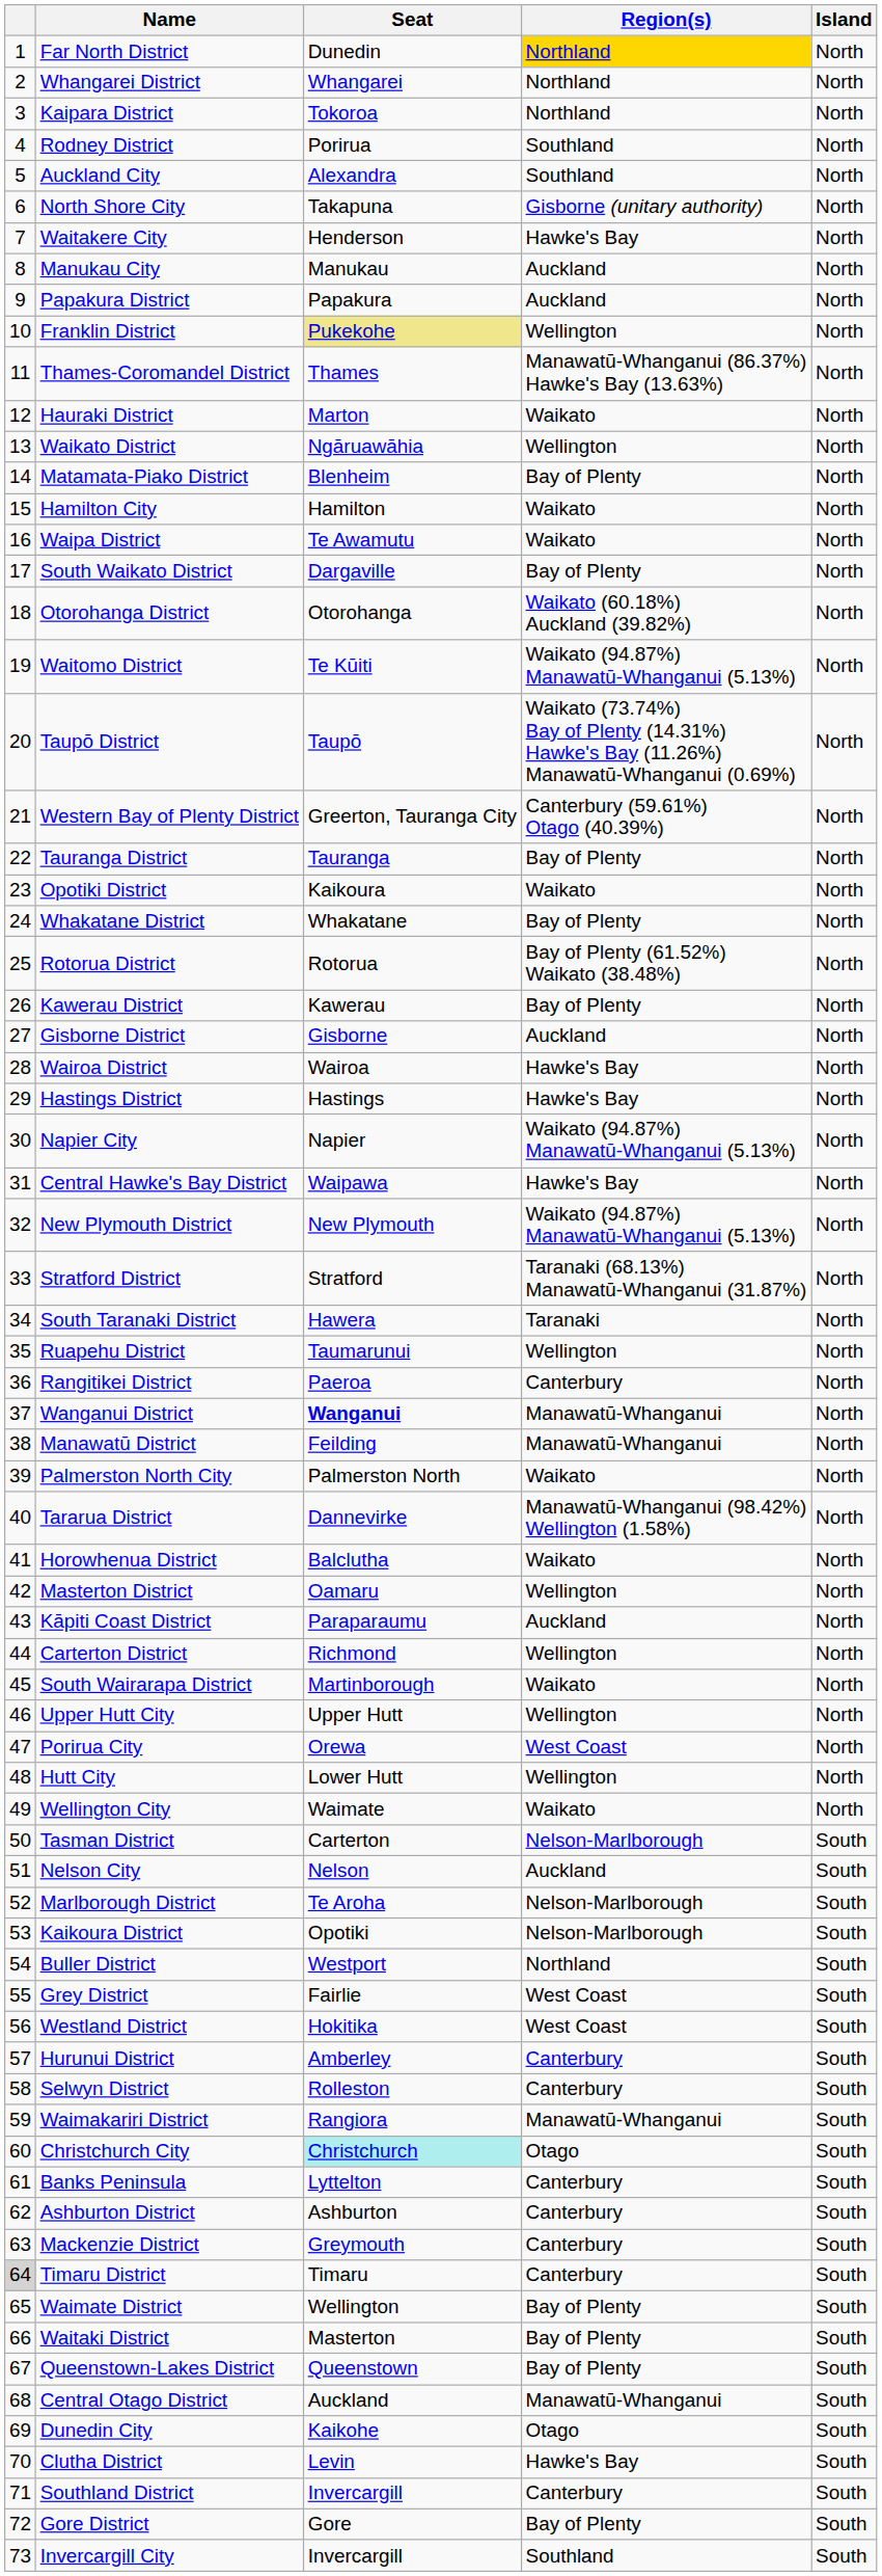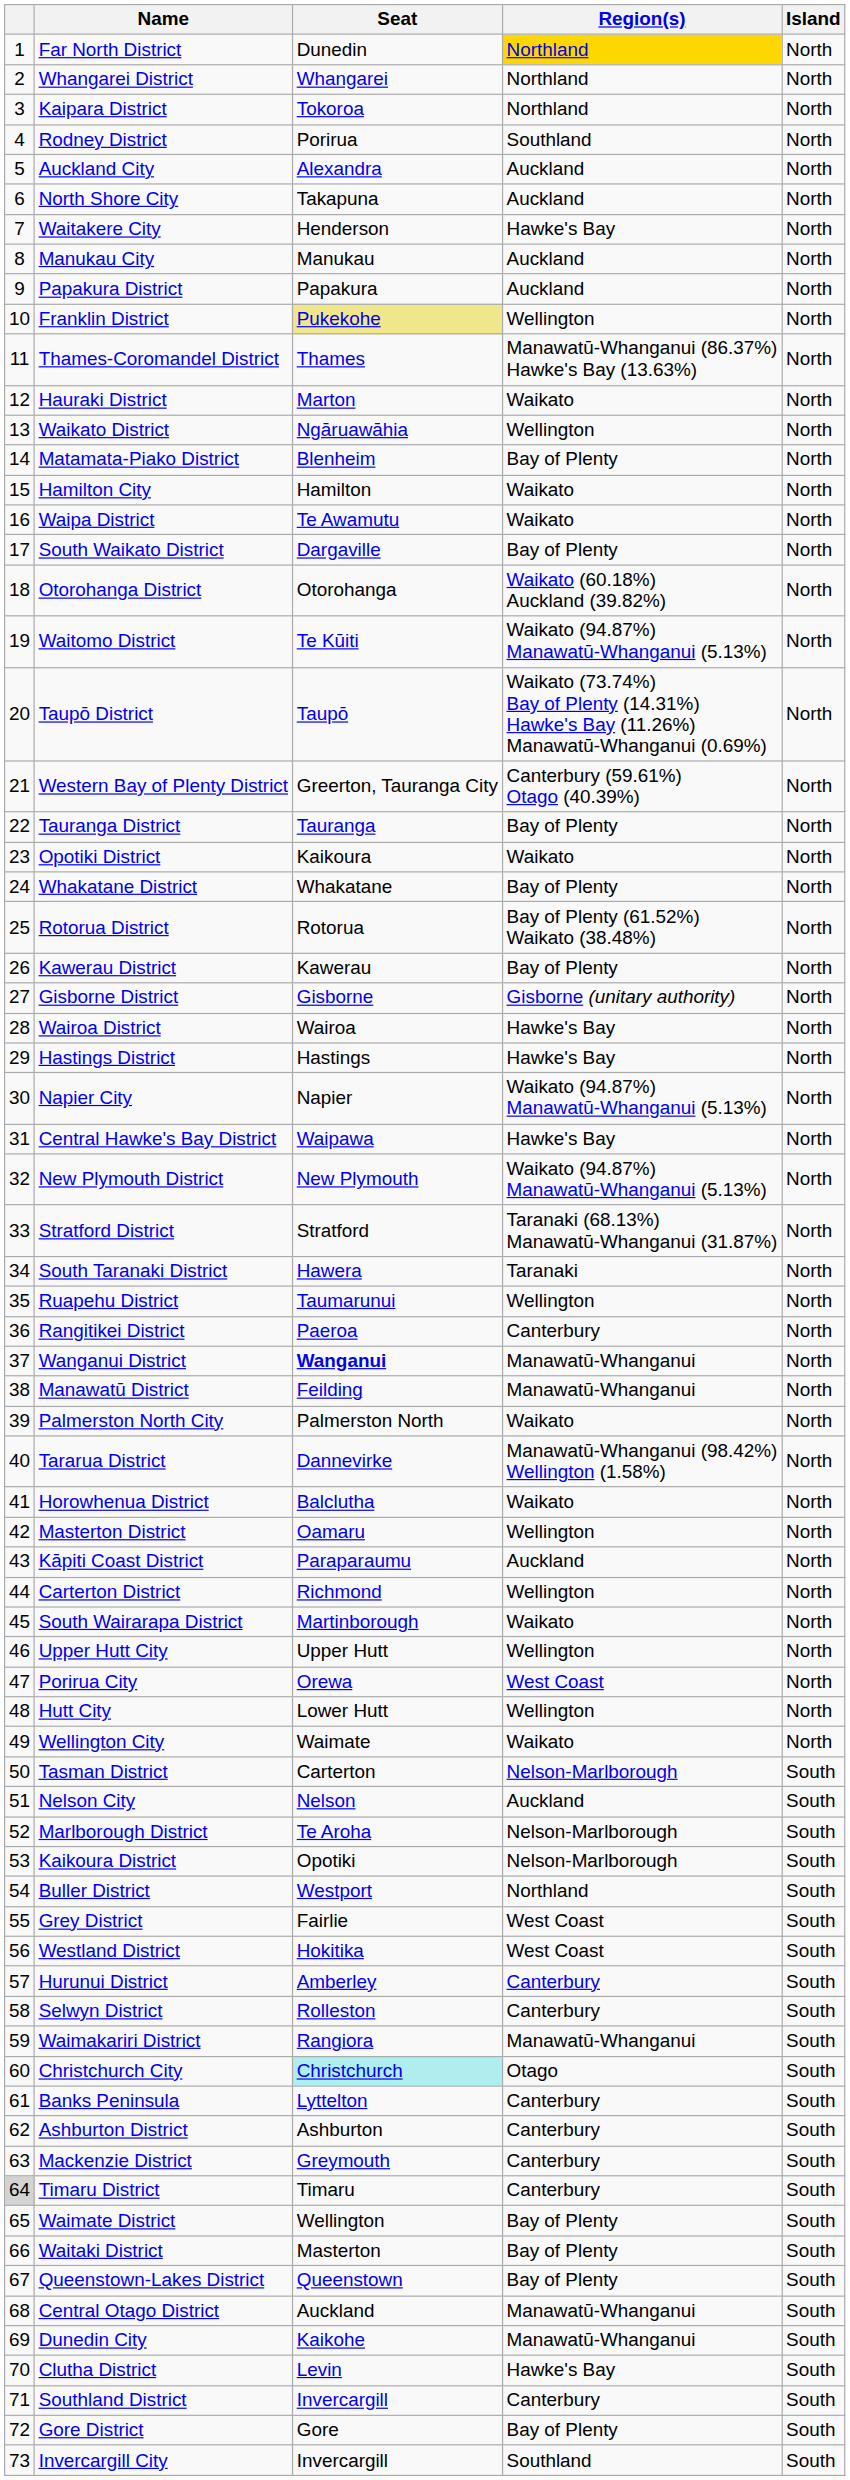 <table class="wikitable sortable">
 <tr>
 <th></th>
 <th>Name</th>
 <th>Seat</th>
 <th><a href='#'>Region(s)</a></th>
 <th>Island</th>
 </tr>
 <tr>
 <td align="center">1</td>
 <td><a href='#'>Far North District</a></td>
 <td>Dunedin</td>
 <td style="background: gold;"><a href='#'>Northland</a></td>
 <td>North</td>
 </tr>
 <tr>
 <td align="center">2</td>
 <td><a href='#'>Whangarei District</a></td>
 <td><a href='#'>Whangarei</a></td>
 <td>Northland</td>
 <td>North</td>
 </tr>
 <tr>
 <td align="center">3</td>
 <td><a href='#'>Kaipara District</a></td>
 <td><a href='#'>Tokoroa</a></td>
 <td>Northland</td>
 <td>North</td>
 </tr>
 <tr>
 <td align="center">4</td>
 <td><a href='#'>Rodney District</a></td>
 <td>Porirua</td>
 <td>Southland</td>
 <td>North</td>
 </tr>
 <tr>
 <td align="center">5</td>
 <td><a href='#'>Auckland City</a></td>
 <td><a href='#'>Alexandra</a></td>
-<td>Southland</td>
+<td>Auckland</td>
 <td>North</td>
 </tr>
 <tr>
 <td align="center">6</td>
 <td><a href='#'>North Shore City</a></td>
 <td>Takapuna</td>
-<td><a href='#'>Gisborne</a> <em>(unitary authority)</em></td>
+<td>Auckland</td>
 <td>North</td>
 </tr>
 <tr>
 <td align="center">7</td>
 <td><a href='#'>Waitakere City</a></td>
 <td>Henderson</td>
 <td>Hawke's Bay</td>
 <td>North</td>
 </tr>
 <tr>
 <td align="center">8</td>
 <td><a href='#'>Manukau City</a></td>
 <td>Manukau</td>
 <td>Auckland</td>
 <td>North</td>
 </tr>
 <tr>
 <td align="center">9</td>
 <td><a href='#'>Papakura District</a></td>
 <td>Papakura</td>
 <td>Auckland</td>
 <td>North</td>
 </tr>
 <tr>
 <td align="center">10</td>
 <td><a href='#'>Franklin District</a></td>
 <td style="background: khaki;"><a href='#'>Pukekohe</a></td>
 <td>Wellington</td>
 <td>North</td>
 </tr>
 <tr>
 <td align="center">11</td>
 <td><a href='#'>Thames-Coromandel District</a></td>
 <td><a href='#'>Thames</a></td>
 <td>Manawatū-Whanganui (86.37%)<br>Hawke's Bay (13.63%)</td>
 <td>North</td>
 </tr>
 <tr>
 <td align="center">12</td>
 <td><a href='#'>Hauraki District</a></td>
 <td><a href='#'>Marton</a></td>
 <td>Waikato</td>
 <td>North</td>
 </tr>
 <tr>
 <td align="center">13</td>
 <td><a href='#'>Waikato District</a></td>
 <td><a href='#'>Ngāruawāhia</a></td>
 <td>Wellington</td>
 <td>North</td>
 </tr>
 <tr>
 <td align="center">14</td>
 <td><a href='#'>Matamata-Piako District</a></td>
 <td><a href='#'>Blenheim</a></td>
 <td>Bay of Plenty</td>
 <td>North</td>
 </tr>
 <tr>
 <td align="center">15</td>
 <td><a href='#'>Hamilton City</a></td>
 <td>Hamilton</td>
 <td>Waikato</td>
 <td>North</td>
 </tr>
 <tr>
 <td align="center">16</td>
 <td><a href='#'>Waipa District</a></td>
 <td><a href='#'>Te Awamutu</a></td>
 <td>Waikato</td>
 <td>North</td>
 </tr>
 <tr>
 <td align="center">17</td>
 <td><a href='#'>South Waikato District</a></td>
 <td><a href='#'>Dargaville</a></td>
 <td>Bay of Plenty</td>
 <td>North</td>
 </tr>
 <tr>
 <td align="center">18</td>
 <td><a href='#'>Otorohanga District</a></td>
 <td>Otorohanga</td>
 <td><a href='#'>Waikato</a> (60.18%)<br>Auckland (39.82%)</td>
 <td>North</td>
 </tr>
 <tr>
 <td align="center">19</td>
 <td><a href='#'>Waitomo District</a></td>
 <td><a href='#'>Te Kūiti</a></td>
 <td>Waikato (94.87%)<br><a href='#'>Manawatū-Whanganui</a> (5.13%)</td>
 <td>North</td>
 </tr>
 <tr>
 <td align="center">20</td>
 <td><a href='#'>Taupō District</a></td>
 <td><a href='#'>Taupō</a></td>
 <td>Waikato (73.74%)<br><a href='#'>Bay of Plenty</a> (14.31%)<br><a href='#'>Hawke's Bay</a> (11.26%)<br>Manawatū-Whanganui (0.69%)</td>
 <td>North</td>
 </tr>
 <tr>
 <td align="center">21</td>
 <td><a href='#'>Western Bay of Plenty District</a></td>
 <td>Greerton, Tauranga City</td>
 <td>Canterbury (59.61%)<br><a href='#'>Otago</a> (40.39%)</td>
 <td>North</td>
 </tr>
 <tr>
 <td align="center">22</td>
 <td><a href='#'>Tauranga District</a></td>
 <td><a href='#'>Tauranga</a></td>
 <td>Bay of Plenty</td>
 <td>North</td>
 </tr>
 <tr>
 <td align="center">23</td>
 <td><a href='#'>Opotiki District</a></td>
 <td>Kaikoura</td>
 <td>Waikato</td>
 <td>North</td>
 </tr>
 <tr>
 <td align="center">24</td>
 <td><a href='#'>Whakatane District</a></td>
 <td>Whakatane</td>
 <td>Bay of Plenty</td>
 <td>North</td>
 </tr>
 <tr>
 <td align="center">25</td>
 <td><a href='#'>Rotorua District</a></td>
 <td>Rotorua</td>
 <td>Bay of Plenty (61.52%)<br>Waikato (38.48%)</td>
 <td>North</td>
 </tr>
 <tr>
 <td align="center">26</td>
 <td><a href='#'>Kawerau District</a></td>
 <td>Kawerau</td>
 <td>Bay of Plenty</td>
 <td>North</td>
 </tr>
 <tr>
 <td align="center">27</td>
 <td><a href='#'>Gisborne District</a></td>
 <td><a href='#'>Gisborne</a></td>
-<td>Auckland</td>
+<td><a href='#'>Gisborne</a> <em>(unitary authority)</em></td>
 <td>North</td>
 </tr>
 <tr>
 <td align="center">28</td>
 <td><a href='#'>Wairoa District</a></td>
 <td>Wairoa</td>
 <td>Hawke's Bay</td>
 <td>North</td>
 </tr>
 <tr>
 <td align="center">29</td>
 <td><a href='#'>Hastings District</a></td>
 <td>Hastings</td>
 <td>Hawke's Bay</td>
 <td>North</td>
 </tr>
 <tr>
 <td align="center">30</td>
 <td><a href='#'>Napier City</a></td>
 <td>Napier</td>
 <td>Waikato (94.87%)<br><a href='#'>Manawatū-Whanganui</a> (5.13%)</td>
 <td>North</td>
 </tr>
 <tr>
 <td align="center">31</td>
 <td><a href='#'>Central Hawke's Bay District</a></td>
 <td><a href='#'>Waipawa</a></td>
 <td>Hawke's Bay</td>
 <td>North</td>
 </tr>
 <tr>
 <td align="center">32</td>
 <td><a href='#'>New Plymouth District</a></td>
 <td><a href='#'>New Plymouth</a></td>
 <td>Waikato (94.87%)<br><a href='#'>Manawatū-Whanganui</a> (5.13%)</td>
 <td>North</td>
 </tr>
 <tr>
 <td align="center">33</td>
 <td><a href='#'>Stratford District</a></td>
 <td>Stratford</td>
 <td>Taranaki (68.13%)<br>Manawatū-Whanganui (31.87%)</td>
 <td>North</td>
 </tr>
 <tr>
 <td align="center">34</td>
 <td><a href='#'>South Taranaki District</a></td>
 <td><a href='#'>Hawera</a></td>
 <td>Taranaki</td>
 <td>North</td>
 </tr>
 <tr>
 <td align="center">35</td>
 <td><a href='#'>Ruapehu District</a></td>
 <td><a href='#'>Taumarunui</a></td>
 <td>Wellington</td>
 <td>North</td>
 </tr>
 <tr>
 <td align="center">36</td>
 <td><a href='#'>Rangitikei District</a></td>
 <td><a href='#'>Paeroa</a></td>
 <td>Canterbury</td>
 <td>North</td>
 </tr>
 <tr>
 <td align="center">37</td>
 <td><a href='#'>Wanganui District</a></td>
 <td><strong><a href='#'>Wanganui</a></strong></td>
 <td>Manawatū-Whanganui</td>
 <td>North</td>
 </tr>
 <tr>
 <td align="center">38</td>
 <td><a href='#'>Manawatū District</a></td>
 <td><a href='#'>Feilding</a></td>
 <td>Manawatū-Whanganui</td>
 <td>North</td>
 </tr>
 <tr>
 <td align="center">39</td>
 <td><a href='#'>Palmerston North City</a></td>
 <td>Palmerston North</td>
 <td>Waikato</td>
 <td>North</td>
 </tr>
 <tr>
 <td align="center">40</td>
 <td><a href='#'>Tararua District</a></td>
 <td><a href='#'>Dannevirke</a></td>
 <td>Manawatū-Whanganui (98.42%)<br><a href='#'>Wellington</a> (1.58%)</td>
 <td>North</td>
 </tr>
 <tr>
 <td align="center">41</td>
 <td><a href='#'>Horowhenua District</a></td>
 <td><a href='#'>Balclutha</a></td>
 <td>Waikato</td>
 <td>North</td>
 </tr>
 <tr>
 <td align="center">42</td>
 <td><a href='#'>Masterton District</a></td>
 <td><a href='#'>Oamaru</a></td>
 <td>Wellington</td>
 <td>North</td>
 </tr>
 <tr>
 <td align="center">43</td>
 <td><a href='#'>Kāpiti Coast District</a></td>
 <td><a href='#'>Paraparaumu</a></td>
 <td>Auckland</td>
 <td>North</td>
 </tr>
 <tr>
 <td align="center">44</td>
 <td><a href='#'>Carterton District</a></td>
 <td><a href='#'>Richmond</a></td>
 <td>Wellington</td>
 <td>North</td>
 </tr>
 <tr>
 <td align="center">45</td>
 <td><a href='#'>South Wairarapa District</a></td>
 <td><a href='#'>Martinborough</a></td>
 <td>Waikato</td>
 <td>North</td>
 </tr>
 <tr>
 <td align="center">46</td>
 <td><a href='#'>Upper Hutt City</a></td>
 <td>Upper Hutt</td>
 <td>Wellington</td>
 <td>North</td>
 </tr>
 <tr>
 <td align="center">47</td>
 <td><a href='#'>Porirua City</a></td>
 <td><a href='#'>Orewa</a></td>
 <td><a href='#'>West Coast</a></td>
 <td>North</td>
 </tr>
 <tr>
 <td align="center">48</td>
 <td><a href='#'>Hutt City</a></td>
 <td>Lower Hutt</td>
 <td>Wellington</td>
 <td>North</td>
 </tr>
 <tr>
 <td align="center">49</td>
 <td><a href='#'>Wellington City</a></td>
 <td>Waimate</td>
 <td>Waikato</td>
 <td>North</td>
 </tr>
 <tr>
 <td align="center">50</td>
 <td><a href='#'>Tasman District</a></td>
 <td>Carterton</td>
 <td><a href='#'>Nelson-Marlborough</a></td>
 <td>South</td>
 </tr>
 <tr>
 <td align="center">51</td>
 <td><a href='#'>Nelson City</a></td>
 <td><a href='#'>Nelson</a></td>
 <td>Auckland</td>
 <td>South</td>
 </tr>
 <tr>
 <td align="center">52</td>
 <td><a href='#'>Marlborough District</a></td>
 <td><a href='#'>Te Aroha</a></td>
 <td>Nelson-Marlborough</td>
 <td>South</td>
 </tr>
 <tr>
 <td align="center">53</td>
 <td><a href='#'>Kaikoura District</a></td>
 <td>Opotiki</td>
 <td>Nelson-Marlborough</td>
 <td>South</td>
 </tr>
 <tr>
 <td align="center">54</td>
 <td><a href='#'>Buller District</a></td>
 <td><a href='#'>Westport</a></td>
 <td>Northland</td>
 <td>South</td>
 </tr>
 <tr>
 <td align="center">55</td>
 <td><a href='#'>Grey District</a></td>
 <td>Fairlie</td>
 <td>West Coast</td>
 <td>South</td>
 </tr>
 <tr>
 <td align="center">56</td>
 <td><a href='#'>Westland District</a></td>
 <td><a href='#'>Hokitika</a></td>
 <td>West Coast</td>
 <td>South</td>
 </tr>
 <tr>
 <td align="center">57</td>
 <td><a href='#'>Hurunui District</a></td>
 <td><a href='#'>Amberley</a></td>
 <td><a href='#'>Canterbury</a></td>
 <td>South</td>
 </tr>
 <tr>
 <td align="center">58</td>
 <td><a href='#'>Selwyn District</a></td>
 <td><a href='#'>Rolleston</a></td>
 <td>Canterbury</td>
 <td>South</td>
 </tr>
 <tr>
 <td align="center">59</td>
 <td><a href='#'>Waimakariri District</a></td>
 <td><a href='#'>Rangiora</a></td>
 <td>Manawatū-Whanganui</td>
 <td>South</td>
 </tr>
 <tr>
 <td align="center">60</td>
 <td><a href='#'>Christchurch City</a></td>
 <td style="background: paleturquoise;"><a href='#'>Christchurch</a></td>
 <td>Otago</td>
 <td>South</td>
 </tr>
 <tr>
 <td align="center">61</td>
 <td><a href='#'>Banks Peninsula</a></td>
 <td><a href='#'>Lyttelton</a></td>
 <td>Canterbury</td>
 <td>South</td>
 </tr>
 <tr>
 <td align="center">62</td>
 <td><a href='#'>Ashburton District</a></td>
 <td>Ashburton</td>
 <td>Canterbury</td>
 <td>South</td>
 </tr>
 <tr>
 <td align="center">63</td>
 <td><a href='#'>Mackenzie District</a></td>
 <td><a href='#'>Greymouth</a></td>
 <td>Canterbury</td>
 <td>South</td>
 </tr>
 <tr>
 <td align="center" style="background: lightgrey;">64</td>
 <td><a href='#'>Timaru District</a></td>
 <td>Timaru</td>
 <td>Canterbury</td>
 <td>South</td>
 </tr>
 <tr>
 <td align="center">65</td>
 <td><a href='#'>Waimate District</a></td>
 <td>Wellington</td>
 <td>Bay of Plenty</td>
 <td>South</td>
 </tr>
 <tr>
 <td align="center">66</td>
 <td><a href='#'>Waitaki District</a></td>
 <td>Masterton</td>
 <td>Bay of Plenty</td>
 <td>South</td>
 </tr>
 <tr>
 <td align="center">67</td>
 <td><a href='#'>Queenstown-Lakes District</a></td>
 <td><a href='#'>Queenstown</a></td>
 <td>Bay of Plenty</td>
 <td>South</td>
 </tr>
 <tr>
 <td align="center">68</td>
 <td><a href='#'>Central Otago District</a></td>
 <td>Auckland</td>
 <td>Manawatū-Whanganui</td>
 <td>South</td>
 </tr>
 <tr>
 <td align="center">69</td>
 <td><a href='#'>Dunedin City</a></td>
 <td><a href='#'>Kaikohe</a></td>
-<td>Otago</td>
+<td>Manawatū-Whanganui</td>
 <td>South</td>
 </tr>
 <tr>
 <td align="center">70</td>
 <td><a href='#'>Clutha District</a></td>
 <td><a href='#'>Levin</a></td>
 <td>Hawke's Bay</td>
 <td>South</td>
 </tr>
 <tr>
 <td align="center">71</td>
 <td><a href='#'>Southland District</a></td>
 <td><a href='#'>Invercargill</a></td>
 <td>Canterbury</td>
 <td>South</td>
 </tr>
 <tr>
 <td align="center">72</td>
 <td><a href='#'>Gore District</a></td>
 <td>Gore</td>
 <td>Bay of Plenty</td>
 <td>South</td>
 </tr>
 <tr>
 <td align="center">73</td>
 <td><a href='#'>Invercargill City</a></td>
 <td>Invercargill</td>
 <td>Southland</td>
 <td>South</td>
 </tr>
 <tr>
 </tr>
 </table>
